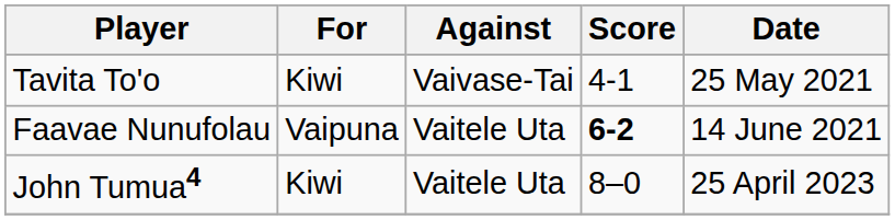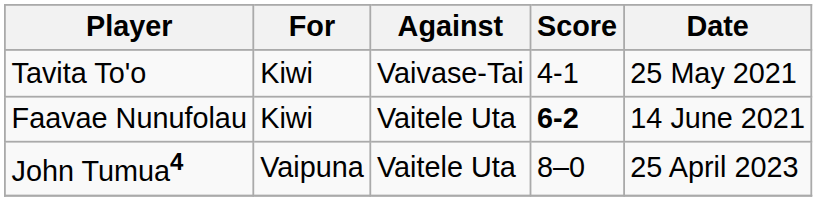 <table class="wikitable">
 <tr>
 <th>Player</th>
 <th>For</th>
 <th>Against</th>
 <th>Score</th>
 <th>Date</th>
 </tr>
 <tr>
 <td> Tavita To'o</td>
 <td>Kiwi</td>
 <td>Vaivase-Tai</td>
 <td>4-1</td>
 <td>25 May 2021</td>
 </tr>
 <tr>
 <td> Faavae Nunufolau</td>
-<td>Vaipuna</td>
+<td>Kiwi</td>
 <td>Vaitele Uta</td>
 <td><strong>6-2</strong></td>
 <td>14 June 2021</td>
 </tr>
 <tr>
 <td> John Tumua<sup><strong>4</strong></sup></td>
-<td>Kiwi</td>
+<td>Vaipuna</td>
 <td>Vaitele Uta</td>
 <td>8–0</td>
 <td>25 April 2023</td>
 </tr>
 <tr>
 </tr>
 </table>
